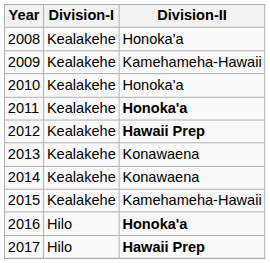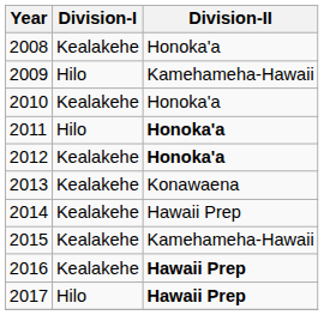 <table class="wikitable">
 <tr>
 <th>Year</th>
 <th>Division-I</th>
 <th>Division-II</th>
 </tr>
 <tr>
 <td>2008</td>
 <td>Kealakehe</td>
 <td>Honoka'a</td>
 </tr>
 <tr>
 <td>2009</td>
-<td>Kealakehe</td>
+<td>Hilo</td>
 <td>Kamehameha-Hawaii</td>
 </tr>
 <tr>
 <td>2010</td>
 <td>Kealakehe</td>
 <td>Honoka'a</td>
 </tr>
 <tr>
 <td>2011</td>
-<td>Kealakehe</td>
+<td>Hilo</td>
 <td><strong>Honoka'a</strong></td>
 </tr>
 <tr>
 <td>2012</td>
 <td>Kealakehe</td>
-<td><strong>Hawaii Prep</strong></td>
+<td><strong>Honoka'a</strong></td>
 </tr>
 <tr>
 <td>2013</td>
 <td>Kealakehe</td>
 <td>Konawaena</td>
 </tr>
 <tr>
 <td>2014</td>
 <td>Kealakehe</td>
-<td>Konawaena</td>
+<td>Hawaii Prep</td>
 </tr>
 <tr>
 <td>2015</td>
 <td>Kealakehe</td>
 <td>Kamehameha-Hawaii</td>
 </tr>
 <tr>
 <td>2016</td>
-<td>Hilo</td>
-<td><strong>Honoka'a</strong></td>
+<td>Kealakehe</td>
+<td><strong>Hawaii Prep</strong></td>
 </tr>
 <tr>
 <td>2017</td>
 <td>Hilo</td>
 <td><strong>Hawaii Prep</strong></td>
 </tr>
 <tr>
 </tr>
 </table>
